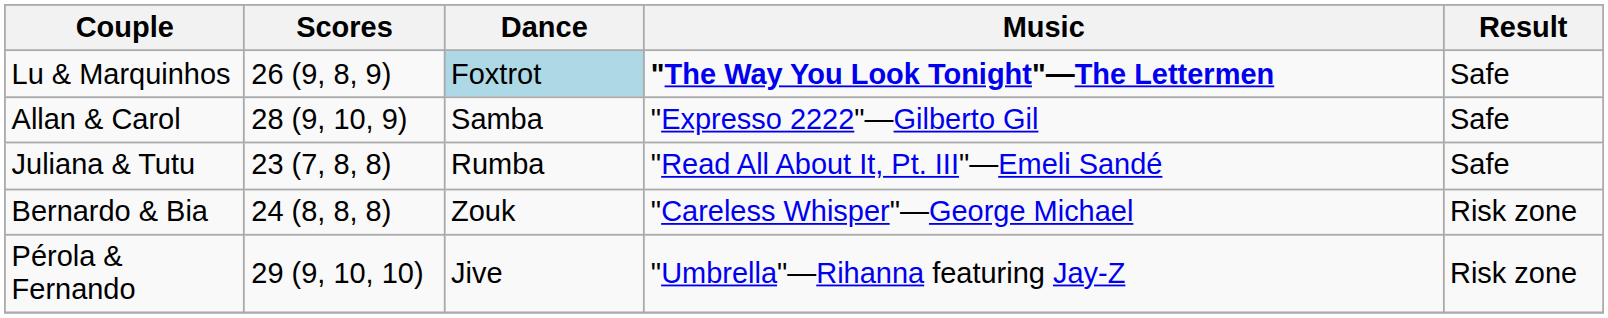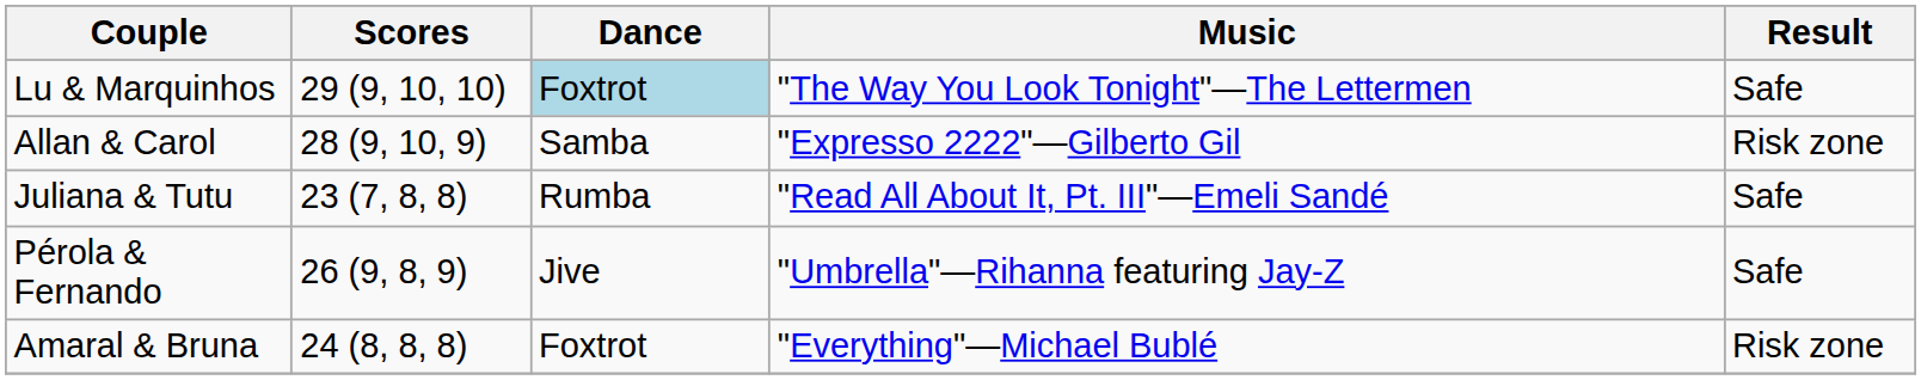 <table class="wikitable sortable" style="width:100%;">
 <tr>
 <th width="15.0%">Couple</th>
 <th width="12.5%">Scores</th>
 <th width="12.5%">Dance</th>
 <th width="50.0%">Music</th>
 <th width="10.0%">Result</th>
 </tr>
 <tr>
 <td>Lu & Marquinhos</td>
-<td>26 (9, 8, 9)</td>
+<td>29 (9, 10, 10)</td>
 <td style="background: lightblue;">Foxtrot</td>
-<td><strong>"<a href='#'>The Way You Look Tonight</a>"—<a href='#'>The Lettermen</a></strong></td>
+<td>"<a href='#'>The Way You Look Tonight</a>"—<a href='#'>The Lettermen</a></td>
 <td>Safe</td>
 </tr>
 <tr>
 <td>Allan & Carol</td>
 <td>28 (9, 10, 9)</td>
 <td>Samba</td>
 <td>"<a href='#'>Expresso 2222</a>"—<a href='#'>Gilberto Gil</a></td>
-<td>Safe</td>
+<td>Risk zone</td>
 </tr>
 <tr>
 <td>Juliana & Tutu</td>
 <td>23 (7, 8, 8)</td>
 <td>Rumba</td>
 <td>"<a href='#'>Read All About It, Pt. III</a>"—<a href='#'>Emeli Sandé</a></td>
 <td>Safe</td>
 </tr>
 <tr>
-<td>Bernardo & Bia</td>
-<td>24 (8, 8, 8)</td>
-<td>Zouk</td>
-<td>"<a href='#'>Careless Whisper</a>"—<a href='#'>George Michael</a></td>
-<td>Risk zone</td>
+<td>Pérola & Fernando</td>
+<td>26 (9, 8, 9)</td>
+<td>Jive</td>
+<td>"<a href='#'>Umbrella</a>"—<a href='#'>Rihanna</a> featuring <a href='#'>Jay-Z</a></td>
+<td>Safe</td>
 </tr>
 <tr>
-<td>Pérola & Fernando</td>
-<td>29 (9, 10, 10)</td>
-<td>Jive</td>
-<td>"<a href='#'>Umbrella</a>"—<a href='#'>Rihanna</a> featuring <a href='#'>Jay-Z</a></td>
+<td>Amaral & Bruna</td>
+<td>24 (8, 8, 8)</td>
+<td>Foxtrot</td>
+<td>"<a href='#'>Everything</a>"—<a href='#'>Michael Bublé</a></td>
 <td>Risk zone</td>
 </tr>
 <tr>
 </tr>
 </table>
